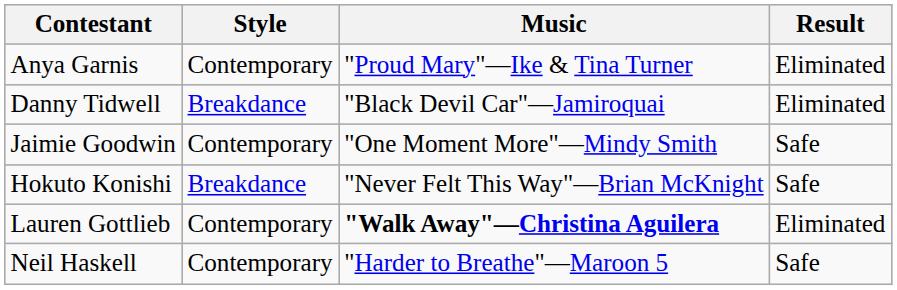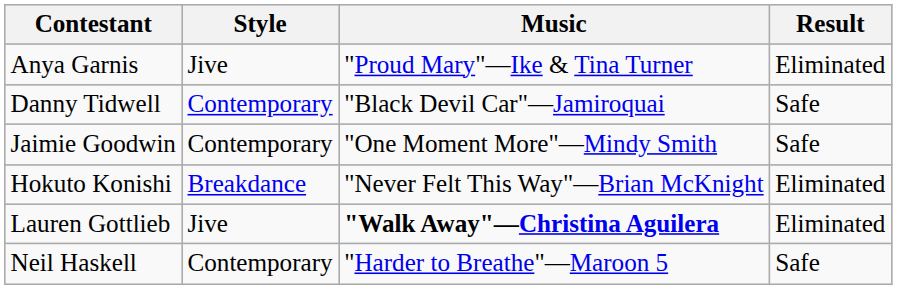 <table class="wikitable">
 <tr>
 <th>Contestant</th>
 <th>Style</th>
 <th>Music</th>
 <th>Result</th>
 </tr>
 <tr>
 <td>Anya Garnis</td>
-<td>Contemporary</td>
+<td>Jive</td>
 <td>"<a href='#'>Proud Mary</a>"—<a href='#'>Ike</a> & <a href='#'>Tina Turner</a></td>
 <td>Eliminated</td>
 </tr>
 <tr>
 <td>Danny Tidwell</td>
-<td><a href='#'>Breakdance</a></td>
+<td><a href='#'>Contemporary</a></td>
 <td>"Black Devil Car"—<a href='#'>Jamiroquai</a></td>
-<td>Eliminated</td>
+<td>Safe</td>
 </tr>
 <tr>
 <td>Jaimie Goodwin</td>
 <td>Contemporary</td>
 <td>"One Moment More"—<a href='#'>Mindy Smith</a></td>
 <td>Safe</td>
 </tr>
 <tr>
 <td>Hokuto Konishi</td>
 <td><a href='#'>Breakdance</a></td>
 <td>"Never Felt This Way"—<a href='#'>Brian McKnight</a></td>
-<td>Safe</td>
+<td>Eliminated</td>
 </tr>
 <tr>
 <td>Lauren Gottlieb</td>
-<td>Contemporary</td>
+<td>Jive</td>
 <td><strong>"Walk Away"—<a href='#'>Christina Aguilera</a></strong></td>
 <td>Eliminated</td>
 </tr>
 <tr>
 <td>Neil Haskell</td>
 <td>Contemporary</td>
 <td>"<a href='#'>Harder to Breathe</a>"—<a href='#'>Maroon 5</a></td>
 <td>Safe</td>
 </tr>
 </table>
